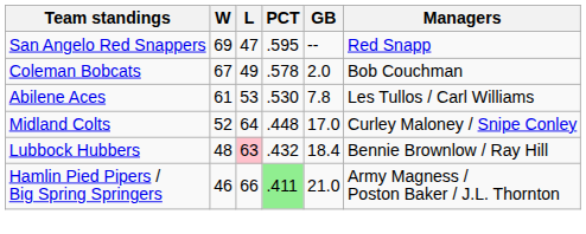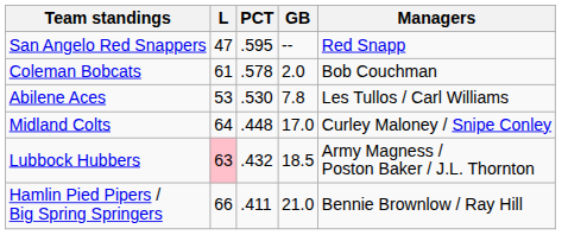 <table class="wikitable">
 <tr>
 <th>Team standings</th>
-<th>W</th>
 <th>L</th>
 <th>PCT</th>
 <th>GB</th>
 <th>Managers</th>
 </tr>
 <tr>
 <td><a href='#'>San Angelo Red Snappers</a></td>
-<td>69</td>
 <td>47</td>
 <td>.595</td>
 <td>--</td>
 <td><a href='#'>Red Snapp</a></td>
 </tr>
 <tr>
 <td><a href='#'>Coleman Bobcats</a></td>
-<td>67</td>
-<td>49</td>
+<td>61</td>
 <td>.578</td>
 <td>2.0</td>
 <td>Bob Couchman</td>
 </tr>
 <tr>
 <td><a href='#'>Abilene Aces</a></td>
-<td>61</td>
 <td>53</td>
 <td>.530</td>
 <td>7.8</td>
 <td>Les Tullos / Carl Williams</td>
 </tr>
 <tr>
 <td><a href='#'>Midland Colts</a></td>
-<td>52</td>
 <td>64</td>
 <td>.448</td>
 <td>17.0</td>
 <td>Curley Maloney / <a href='#'>Snipe Conley</a></td>
 </tr>
 <tr>
 <td><a href='#'>Lubbock Hubbers</a></td>
-<td>48</td>
 <td style="background: pink;">63</td>
 <td>.432</td>
-<td>18.4</td>
-<td>Bennie Brownlow / Ray Hill</td>
+<td>18.5</td>
+<td>Army Magness /<br>Poston Baker / J.L. Thornton</td>
 </tr>
 <tr>
 <td><a href='#'>Hamlin Pied Pipers</a> /<br> <a href='#'>Big Spring Springers</a></td>
-<td>46</td>
 <td>66</td>
-<td style="background: lightgreen;">.411</td>
+<td>.411</td>
 <td>21.0</td>
-<td>Army Magness /<br>Poston Baker / J.L. Thornton</td>
+<td>Bennie Brownlow / Ray Hill</td>
 </tr>
 </table>
